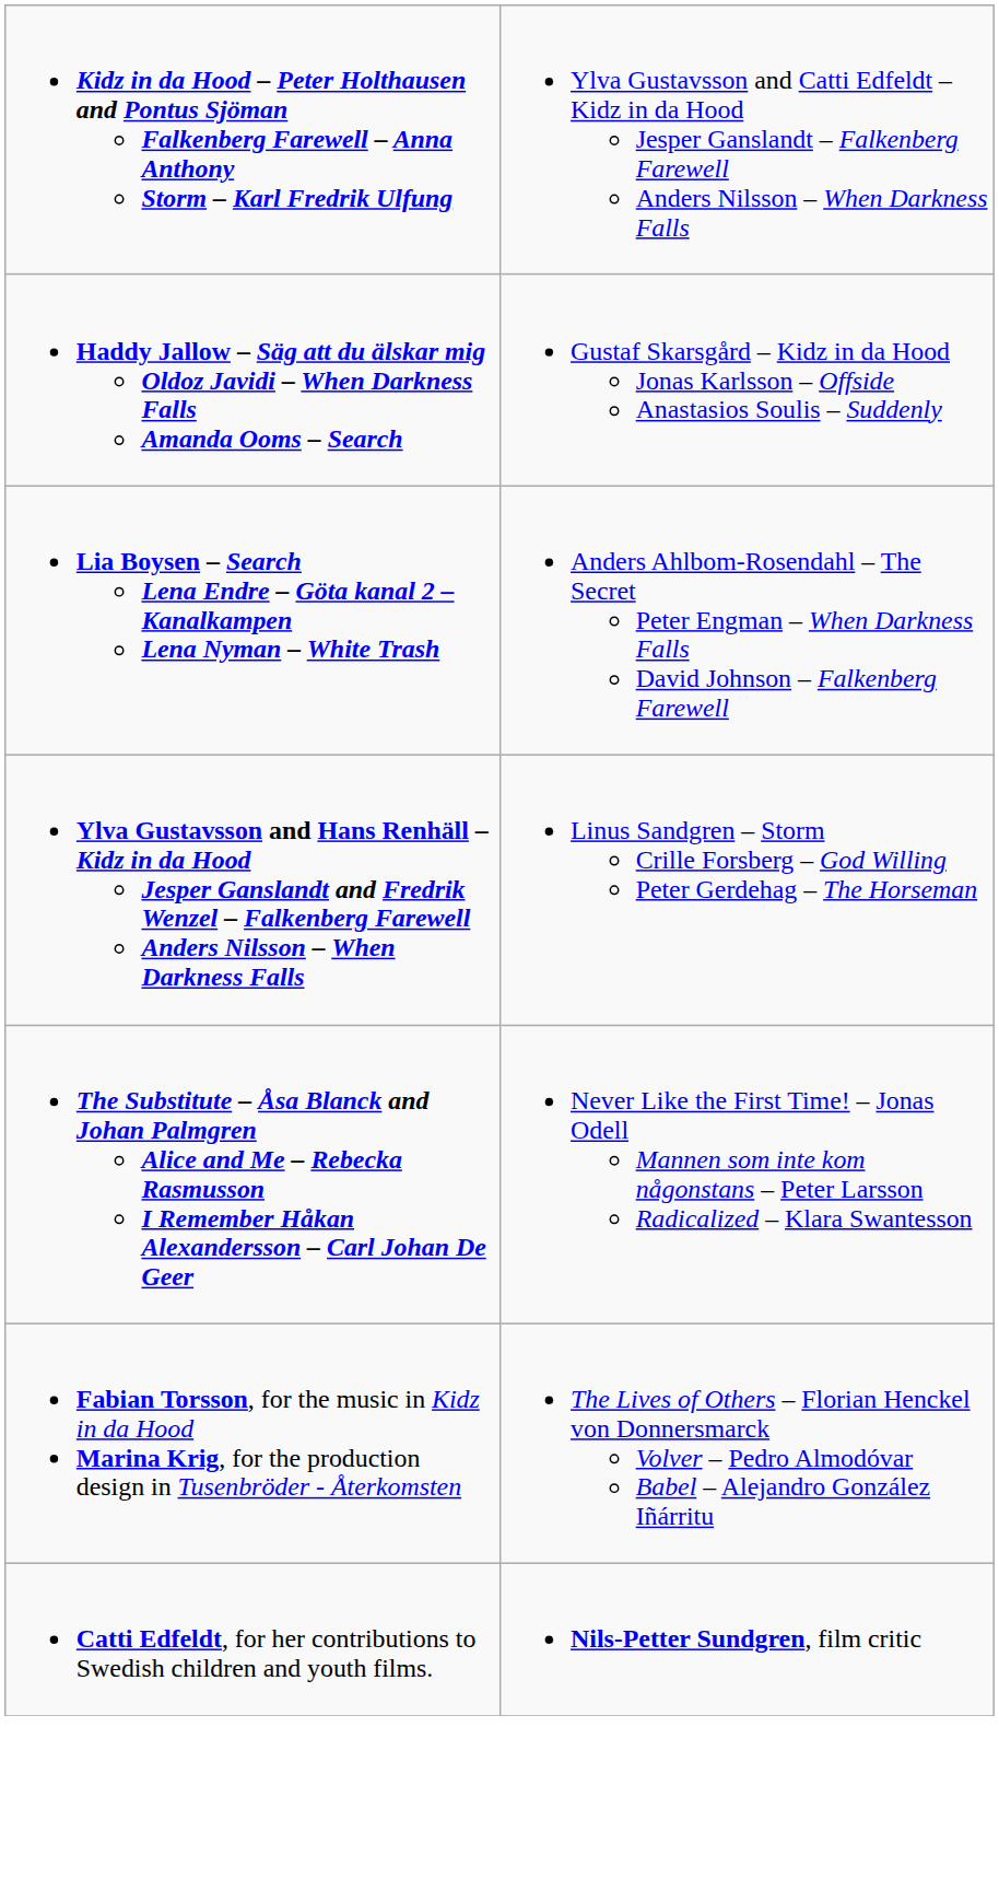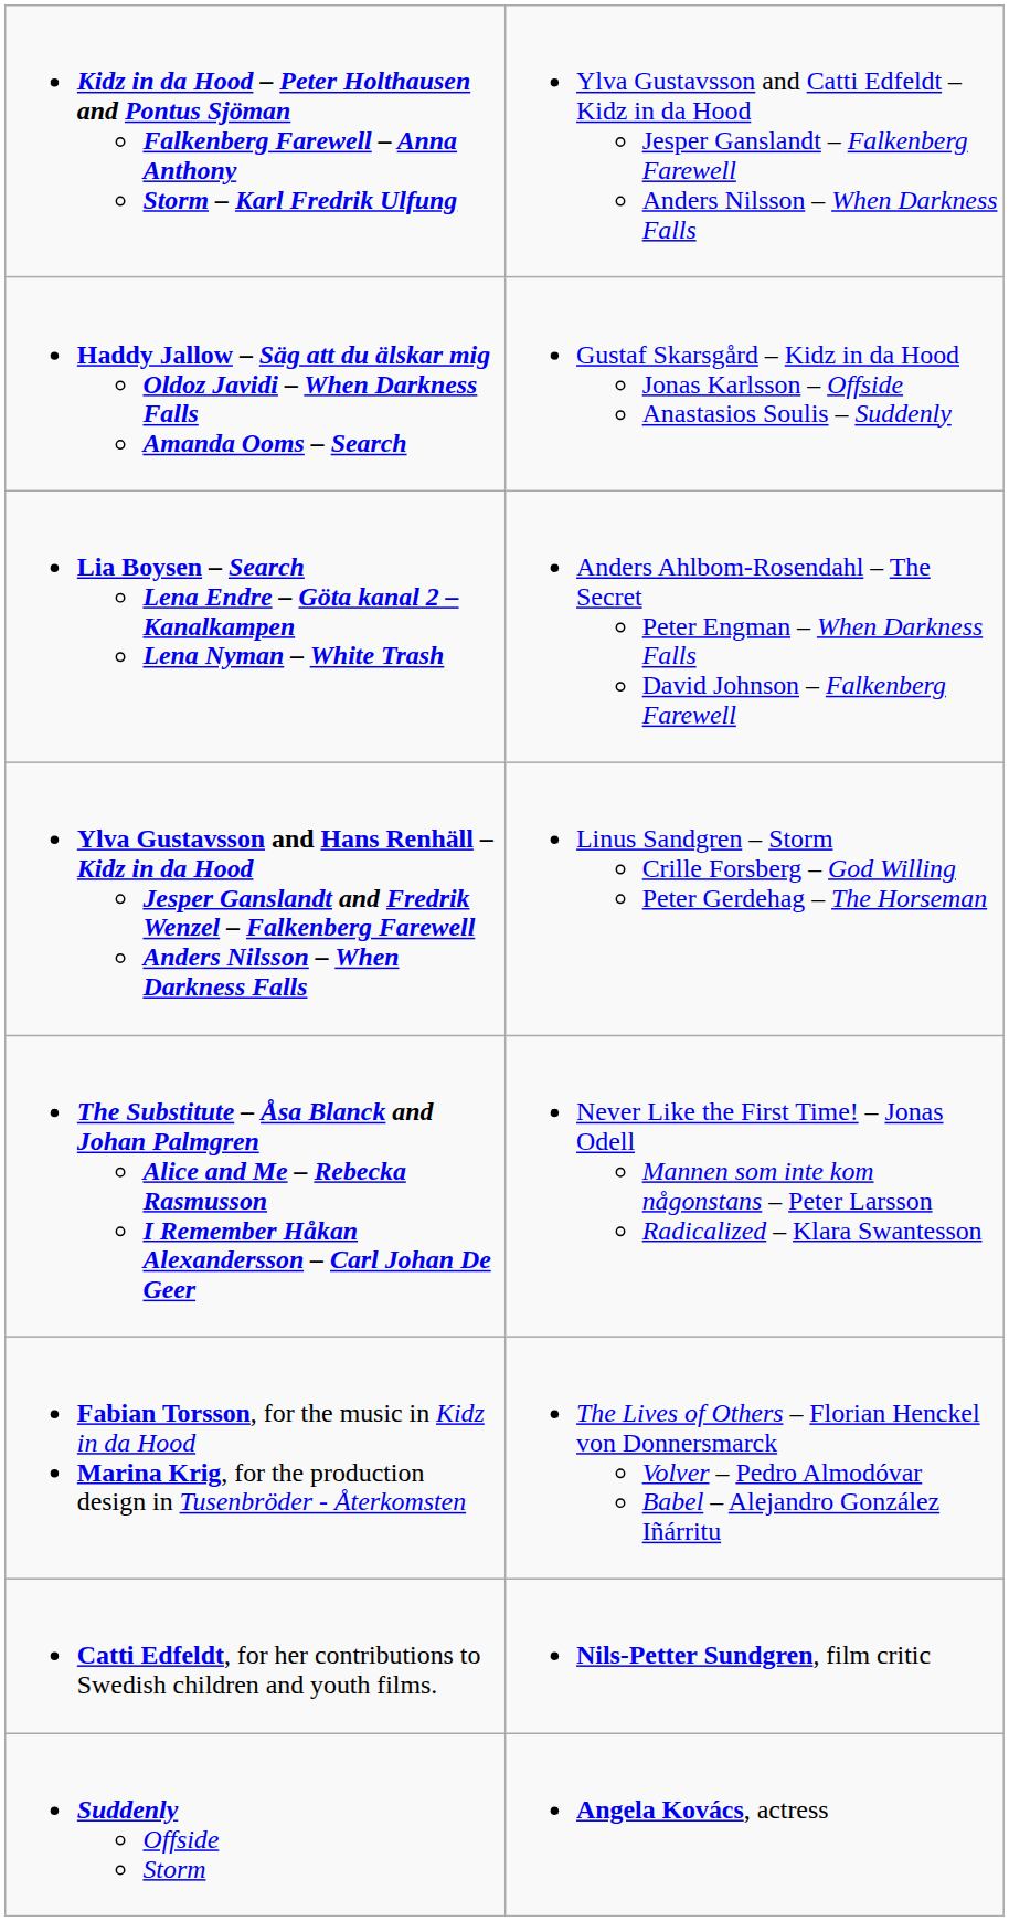 <table class=wikitable>
 <tr>
 <td style="vertical-align:top; width:50%;"><br><ul><li><strong><em><a href='#'>Kidz in da Hood</a><em> – <a href='#'>Peter Holthausen</a> and <a href='#'>Pontus Sjöman</a><strong><ul><li></em><a href='#'>Falkenberg Farewell</a><em> – <a href='#'>Anna Anthony</a></li><li></em><a href='#'>Storm</a><em> – <a href='#'>Karl Fredrik Ulfung</a></li></ul></li></ul></td>
 <td style="vertical-align:top; width:50%;"><br><ul><li></strong><a href='#'>Ylva Gustavsson</a> and <a href='#'>Catti Edfeldt</a> – </em><a href='#'>Kidz in da Hood</a></em></strong><ul><li><a href='#'>Jesper Ganslandt</a> – <em><a href='#'>Falkenberg Farewell</a></em></li><li><a href='#'>Anders Nilsson</a> – <em><a href='#'>When Darkness Falls</a></em></li></ul></li></ul></td>
 </tr>
 <tr>
 <td style="vertical-align:top; width:50%;"><br><ul><li><strong><a href='#'>Haddy Jallow</a> – <em><a href='#'>Säg att du älskar mig</a><strong><em><ul><li><a href='#'>Oldoz Javidi</a> – </em><a href='#'>When Darkness Falls</a><em></li><li><a href='#'>Amanda Ooms</a> – </em><a href='#'>Search</a><em></li></ul></li></ul></td>
 <td style="vertical-align:top; width:50%;"><br><ul><li></strong><a href='#'>Gustaf Skarsgård</a> – </em><a href='#'>Kidz in da Hood</a></em></strong><ul><li><a href='#'>Jonas Karlsson</a> – <em><a href='#'>Offside</a></em></li><li><a href='#'>Anastasios Soulis</a> – <em><a href='#'>Suddenly</a></em></li></ul></li></ul></td>
 </tr>
 <tr>
 <td style="vertical-align:top; width:50%;"><br><ul><li><strong><a href='#'>Lia Boysen</a> – <em><a href='#'>Search</a><strong><em><ul><li><a href='#'>Lena Endre</a> – </em><a href='#'>Göta kanal 2 – Kanalkampen</a><em></li><li><a href='#'>Lena Nyman</a> – </em><a href='#'>White Trash</a><em></li></ul></li></ul></td>
 <td style="vertical-align:top; width:50%;"><br><ul><li></strong><a href='#'>Anders Ahlbom-Rosendahl</a> – </em><a href='#'>The Secret</a></em></strong><ul><li><a href='#'>Peter Engman</a> – <em><a href='#'>When Darkness Falls</a></em></li><li><a href='#'>David Johnson</a> – <em><a href='#'>Falkenberg Farewell</a></em></li></ul></li></ul></td>
 </tr>
 <tr>
 <td style="vertical-align:top; width:50%;"><br><ul><li><strong><a href='#'>Ylva Gustavsson</a> and <a href='#'>Hans Renhäll</a> – <em><a href='#'>Kidz in da Hood</a><strong><em><ul><li><a href='#'>Jesper Ganslandt</a> and <a href='#'>Fredrik Wenzel</a> – </em><a href='#'>Falkenberg Farewell</a><em></li><li><a href='#'>Anders Nilsson</a> – </em><a href='#'>When Darkness Falls</a><em></li></ul></li></ul></td>
 <td style="vertical-align:top; width:50%;"><br><ul><li></strong><a href='#'>Linus Sandgren</a> – </em><a href='#'>Storm</a></em></strong><ul><li><a href='#'>Crille Forsberg</a> – <em><a href='#'>God Willing</a></em></li><li><a href='#'>Peter Gerdehag</a> – <em><a href='#'>The Horseman</a></em></li></ul></li></ul></td>
 </tr>
 <tr>
 <td style="vertical-align:top; width:50%;"><br><ul><li><strong><em><a href='#'>The Substitute</a><em> – <a href='#'>Åsa Blanck</a> and <a href='#'>Johan Palmgren</a><strong><ul><li></em><a href='#'>Alice and Me</a><em> – <a href='#'>Rebecka Rasmusson</a></li><li></em><a href='#'>I Remember Håkan Alexandersson</a><em> – <a href='#'>Carl Johan De Geer</a></li></ul></li></ul></td>
 <td style="vertical-align:top; width:50%;"><br><ul><li></em></strong><a href='#'>Never Like the First Time!</a></em> – <a href='#'>Jonas Odell</a></strong><ul><li><em><a href='#'>Mannen som inte kom någonstans</a></em> – <a href='#'>Peter Larsson</a></li><li><em><a href='#'>Radicalized</a></em> – <a href='#'>Klara Swantesson</a></li></ul></li></ul></td>
 </tr>
 <tr>
 <td style="vertical-align:top; width:50%;"><br><ul><li><strong><a href='#'>Fabian Torsson</a></strong>, for the music in <em><a href='#'>Kidz in da Hood</a></em></li><li><strong><a href='#'>Marina Krig</a></strong>, for the production design in <em><a href='#'>Tusenbröder - Återkomsten</a></em></li></ul></td>
 <td style="vertical-align:top; width:50%;"><br><ul><li> <em><a href='#'>The Lives of Others</a></em> – <a href='#'>Florian Henckel von Donnersmarck</a><ul><li> <em><a href='#'>Volver</a></em> – <a href='#'>Pedro Almodóvar</a></li><li> <em><a href='#'>Babel</a></em> – <a href='#'>Alejandro González Iñárritu</a></li></ul></li></ul></td>
 </tr>
 <tr>
 <td valign="top" width="50%"><br><ul><li><strong><a href='#'>Catti Edfeldt</a></strong>, for her contributions to Swedish children and youth films.</li></ul></td>
 <td style="vertical-align:top; width:50%;"><br><ul><li><strong><a href='#'>Nils-Petter Sundgren</a></strong>, film critic</li></ul></td>
 </tr>
 <tr>
+<td style="vertical-align:top;" width="50%"><br><ul><li><strong><em><a href='#'>Suddenly</a></em></strong><ul><li><em><a href='#'>Offside</a></em></li><li><em><a href='#'>Storm</a></em></li></ul></li></ul></td>
+<td style="vertical-align:top;" width="50%"><br><ul><li><strong><a href='#'>Angela Kovács</a></strong>, actress</li></ul></td>
+</tr>
+<tr>
 </tr>
 </table>
